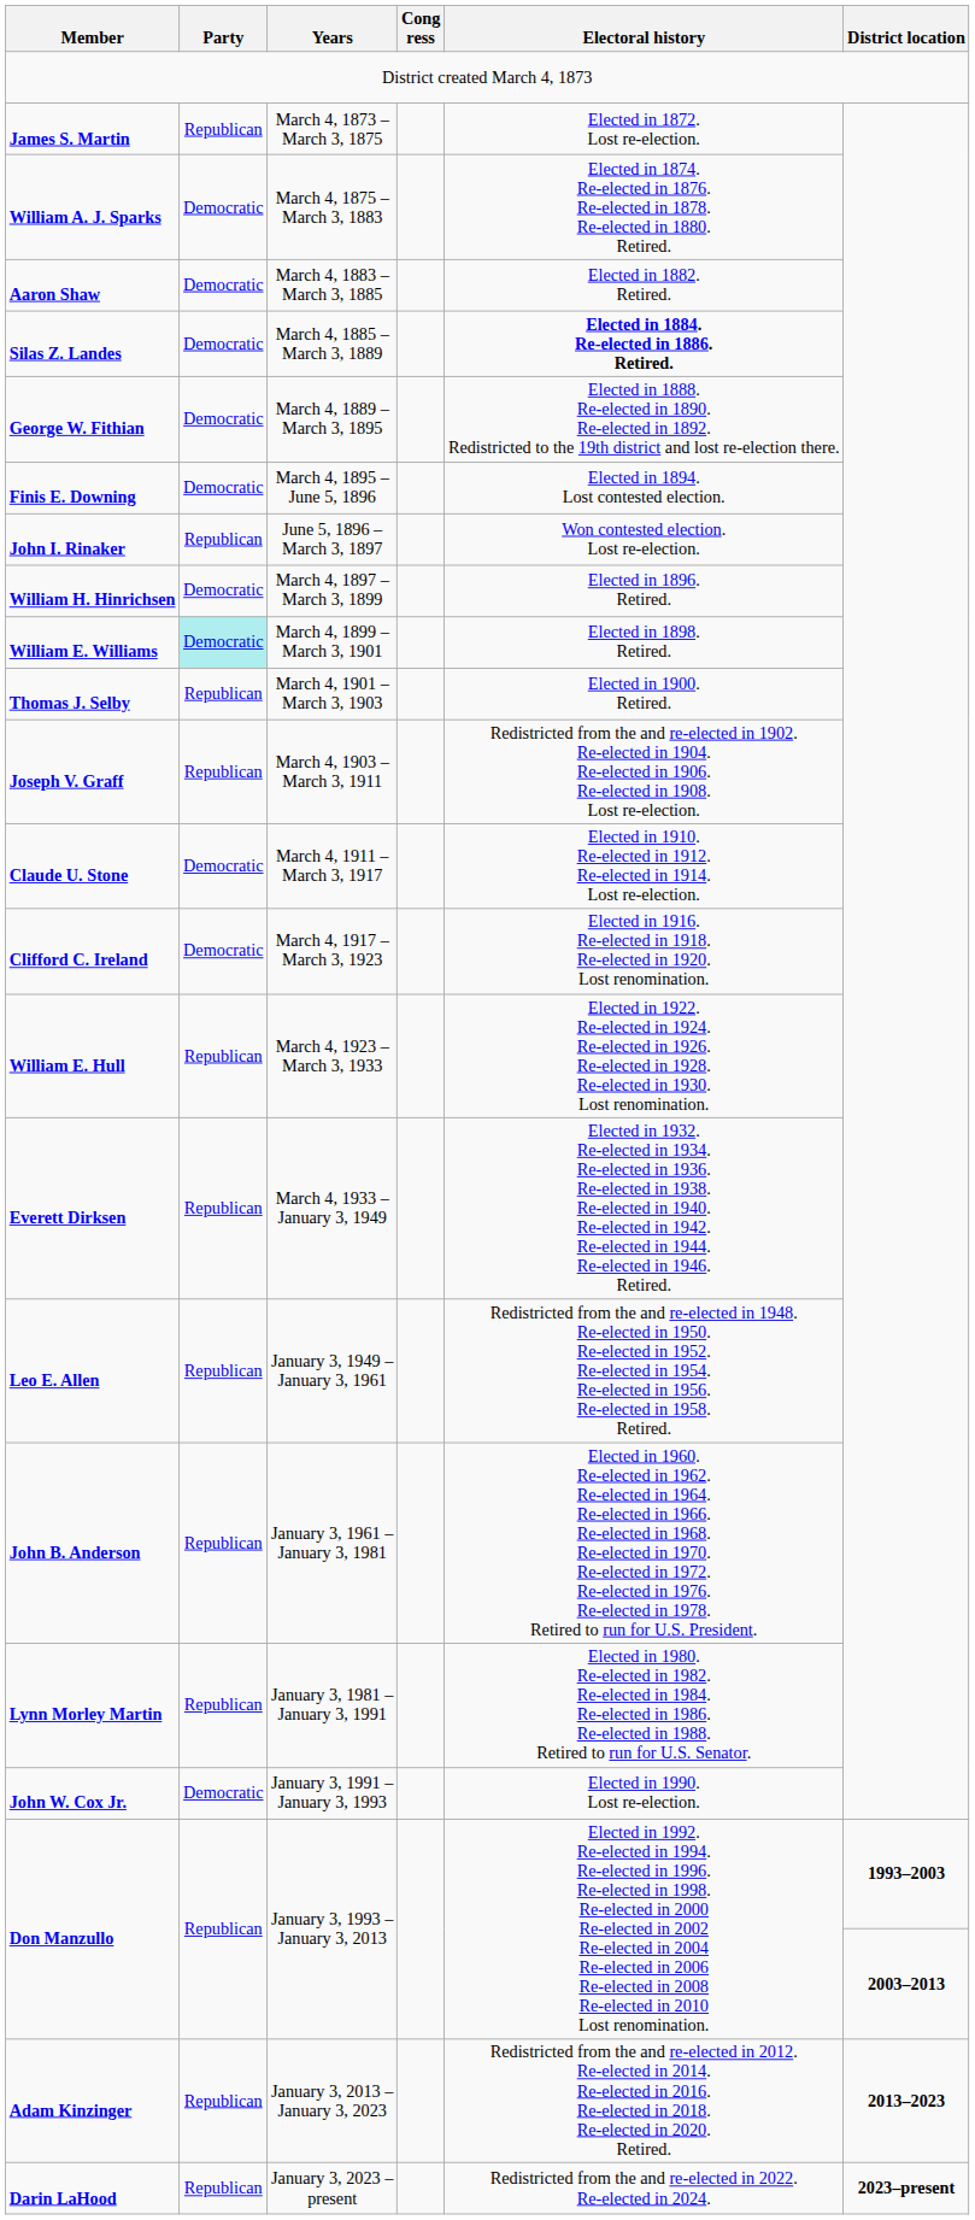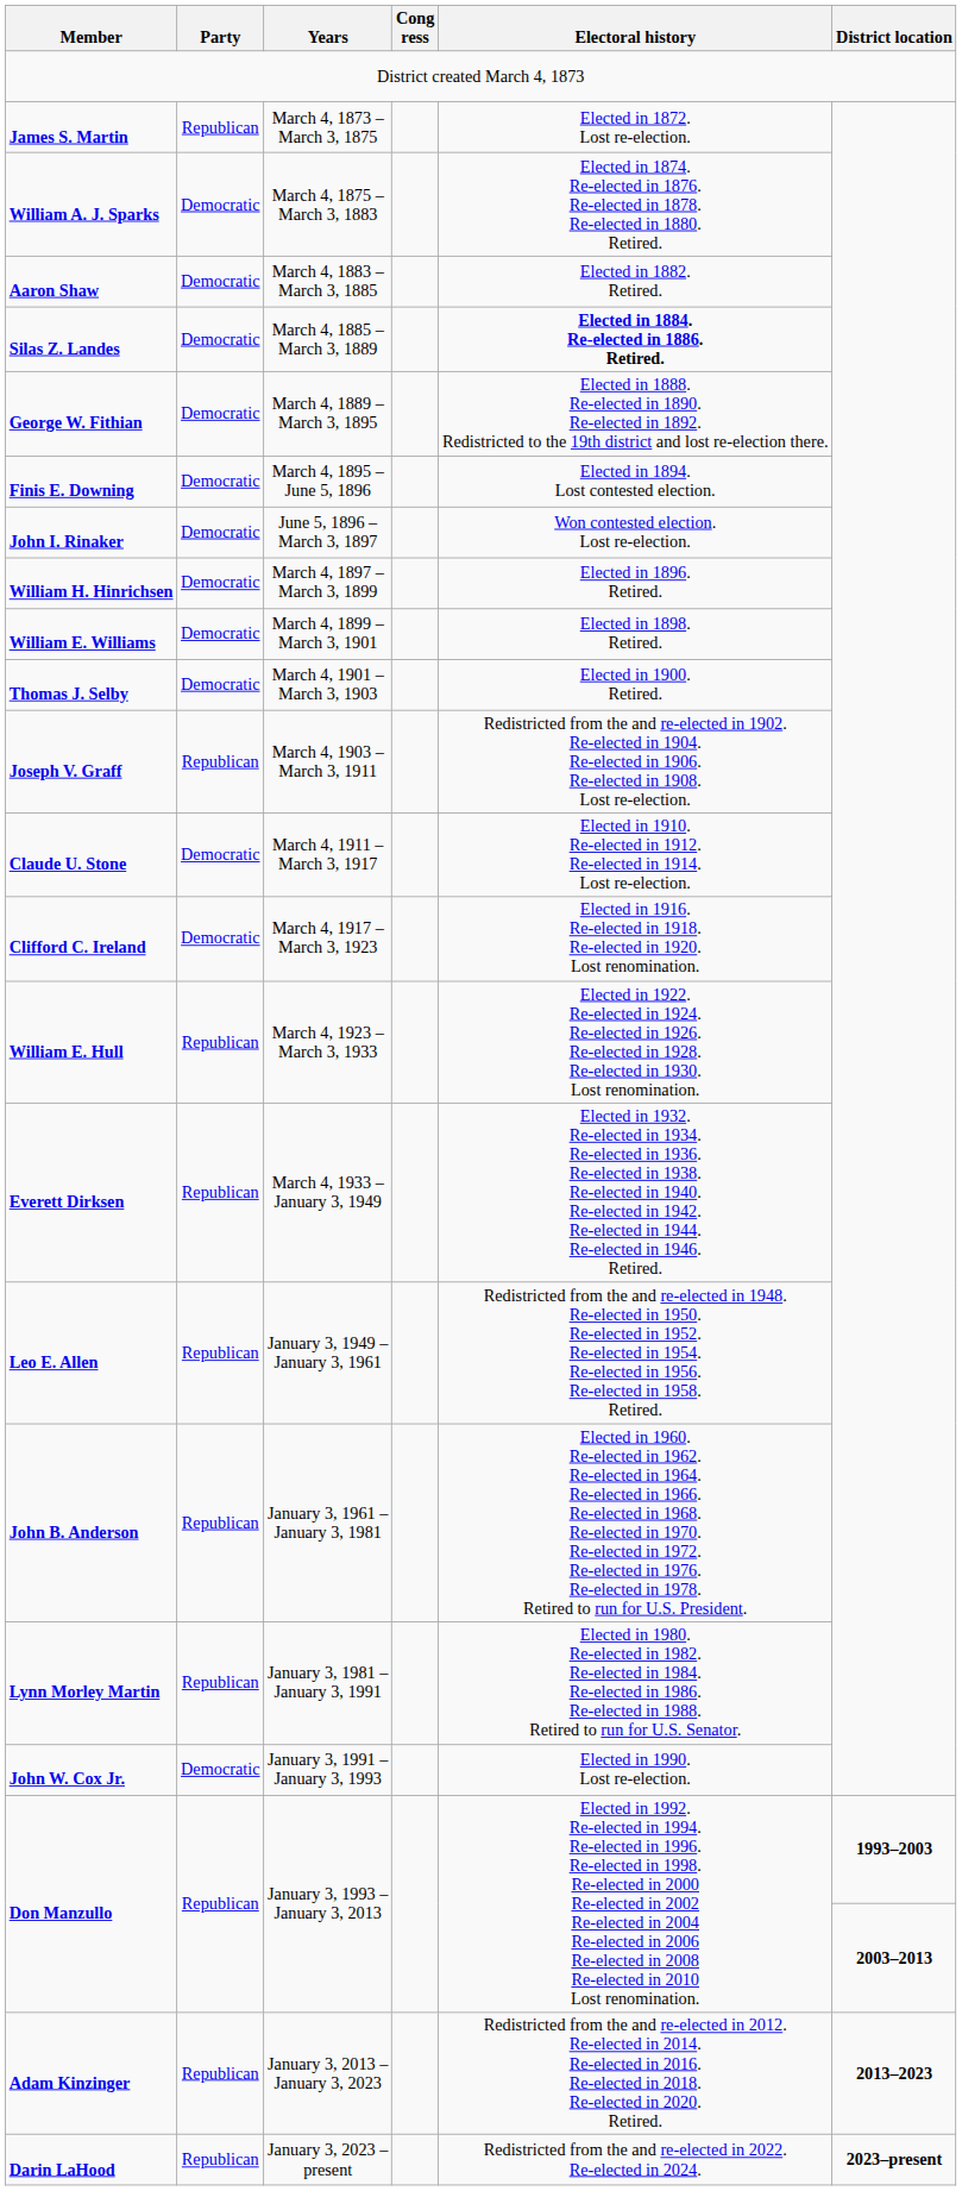 <table class=wikitable style="text-align:center">
 <tr valign=bottom>
 <th>Member</th>
 <th>Party</th>
 <th>Years</th>
 <th>Cong<br>ress</th>
 <th>Electoral history</th>
 <th>District location</th>
 </tr>
 <tr style="height:3em">
 <td colspan=6>District created March 4, 1873</td>
 </tr>
 <tr style="height:3em">
 <td align=left><br> <strong><a href='#'>James S. Martin</a></strong><br></td>
 <td><a href='#'>Republican</a></td>
 <td nowrap>March 4, 1873 –<br>March 3, 1875</td>
 <td></td>
 <td><a href='#'>Elected in 1872</a>.<br>Lost re-election.</td>
 </tr>
 <tr style="height:3em">
 <td align=left><br><strong><a href='#'>William A. J. Sparks</a></strong><br></td>
 <td><a href='#'>Democratic</a></td>
 <td nowrap>March 4, 1875 –<br>March 3, 1883</td>
 <td></td>
 <td><a href='#'>Elected in 1874</a>.<br><a href='#'>Re-elected in 1876</a>.<br><a href='#'>Re-elected in 1878</a>.<br><a href='#'>Re-elected in 1880</a>.<br>Retired.</td>
 </tr>
 <tr style="height:3em">
 <td align=left><br><strong><a href='#'>Aaron Shaw</a></strong><br></td>
 <td><a href='#'>Democratic</a></td>
 <td nowrap>March 4, 1883 –<br>March 3, 1885</td>
 <td></td>
 <td><a href='#'>Elected in 1882</a>.<br>Retired.</td>
 </tr>
 <tr style="height:3em">
 <td align=left><br><strong><a href='#'>Silas Z. Landes</a></strong><br></td>
 <td><a href='#'>Democratic</a></td>
 <td nowrap>March 4, 1885 –<br>March 3, 1889</td>
 <td></td>
 <td><strong><a href='#'>Elected in 1884</a>.<br><a href='#'>Re-elected in 1886</a>.<br> Retired.</strong></td>
 </tr>
 <tr style="height:3em">
 <td align=left><br><strong><a href='#'>George W. Fithian</a></strong><br></td>
 <td><a href='#'>Democratic</a></td>
 <td nowrap>March 4, 1889 –<br>March 3, 1895</td>
 <td></td>
 <td><a href='#'>Elected in 1888</a>.<br><a href='#'>Re-elected in 1890</a>.<br><a href='#'>Re-elected in 1892</a>.<br>Redistricted to the <a href='#'>19th district</a> and lost re-election there.</td>
 </tr>
 <tr style="height:3em">
 <td align=left><br><strong><a href='#'>Finis E. Downing</a></strong><br></td>
 <td><a href='#'>Democratic</a></td>
 <td nowrap>March 4, 1895 –<br>June 5, 1896</td>
 <td></td>
 <td><a href='#'>Elected in 1894</a>.<br>Lost contested election.</td>
 </tr>
 <tr style="height:3em">
 <td align=left><br><strong><a href='#'>John I. Rinaker</a></strong><br></td>
-<td><a href='#'>Republican</a></td>
+<td><a href='#'>Democratic</a></td>
 <td nowrap>June 5, 1896 –<br>March 3, 1897</td>
 <td></td>
 <td><a href='#'>Won contested election</a>.<br>Lost re-election.</td>
 </tr>
 <tr style="height:3em">
 <td align=left><br><strong><a href='#'>William H. Hinrichsen</a></strong><br></td>
 <td><a href='#'>Democratic</a></td>
 <td nowrap>March 4, 1897 –<br>March 3, 1899</td>
 <td></td>
 <td><a href='#'>Elected in 1896</a>.<br>Retired.</td>
 </tr>
 <tr style="height:3em">
 <td align=left><br><strong><a href='#'>William E. Williams</a></strong><br></td>
-<td style="background: paleturquoise;"><a href='#'>Democratic</a></td>
+<td><a href='#'>Democratic</a></td>
 <td nowrap>March 4, 1899 –<br>March 3, 1901</td>
 <td></td>
 <td><a href='#'>Elected in 1898</a>.<br>Retired.</td>
 </tr>
 <tr style="height:3em">
 <td align=left><br><strong><a href='#'>Thomas J. Selby</a></strong><br></td>
-<td><a href='#'>Republican</a></td>
+<td><a href='#'>Democratic</a></td>
 <td nowrap>March 4, 1901 –<br>March 3, 1903</td>
 <td></td>
 <td><a href='#'>Elected in 1900</a>.<br>Retired.</td>
 </tr>
 <tr style="height:3em">
 <td align=left><br><strong><a href='#'>Joseph V. Graff</a></strong><br></td>
 <td><a href='#'>Republican</a></td>
 <td nowrap>March 4, 1903 –<br>March 3, 1911</td>
 <td></td>
 <td>Redistricted from the  and <a href='#'>re-elected in 1902</a>.<br><a href='#'>Re-elected in 1904</a>.<br><a href='#'>Re-elected in 1906</a>.<br><a href='#'>Re-elected in 1908</a>.<br>Lost re-election.</td>
 </tr>
 <tr style="height:3em">
 <td align=left><br><strong><a href='#'>Claude U. Stone</a></strong><br></td>
 <td><a href='#'>Democratic</a></td>
 <td nowrap>March 4, 1911 –<br>March 3, 1917</td>
 <td></td>
 <td><a href='#'>Elected in 1910</a>.<br><a href='#'>Re-elected in 1912</a>.<br><a href='#'>Re-elected in 1914</a>.<br>Lost re-election.</td>
 </tr>
 <tr style="height:3em">
 <td align=left><br><strong><a href='#'>Clifford C. Ireland</a></strong><br></td>
 <td><a href='#'>Democratic</a></td>
 <td nowrap>March 4, 1917 –<br>March 3, 1923</td>
 <td></td>
 <td><a href='#'>Elected in 1916</a>.<br><a href='#'>Re-elected in 1918</a>.<br><a href='#'>Re-elected in 1920</a>.<br>Lost renomination.</td>
 </tr>
 <tr style="height:3em">
 <td align=left><br><strong><a href='#'>William E. Hull</a></strong><br></td>
 <td><a href='#'>Republican</a></td>
 <td nowrap>March 4, 1923 –<br>March 3, 1933</td>
 <td></td>
 <td><a href='#'>Elected in 1922</a>.<br><a href='#'>Re-elected in 1924</a>.<br><a href='#'>Re-elected in 1926</a>.<br><a href='#'>Re-elected in 1928</a>.<br><a href='#'>Re-elected in 1930</a>.<br>Lost renomination.</td>
 </tr>
 <tr style="height:3em">
 <td align=left><br><strong><a href='#'>Everett Dirksen</a></strong><br></td>
 <td><a href='#'>Republican</a></td>
 <td nowrap>March 4, 1933 –<br>January 3, 1949</td>
 <td></td>
 <td><a href='#'>Elected in 1932</a>.<br><a href='#'>Re-elected in 1934</a>.<br><a href='#'>Re-elected in 1936</a>.<br><a href='#'>Re-elected in 1938</a>.<br><a href='#'>Re-elected in 1940</a>.<br><a href='#'>Re-elected in 1942</a>.<br><a href='#'>Re-elected in 1944</a>.<br><a href='#'>Re-elected in 1946</a>.<br>Retired.</td>
 </tr>
 <tr style="height:3em">
 <td align=left><br><strong><a href='#'>Leo E. Allen</a></strong><br></td>
 <td><a href='#'>Republican</a></td>
 <td nowrap>January 3, 1949 –<br>January 3, 1961</td>
 <td></td>
 <td>Redistricted from the  and <a href='#'>re-elected in 1948</a>.<br><a href='#'>Re-elected in 1950</a>.<br><a href='#'>Re-elected in 1952</a>.<br><a href='#'>Re-elected in 1954</a>.<br><a href='#'>Re-elected in 1956</a>.<br><a href='#'>Re-elected in 1958</a>.<br>Retired.</td>
 </tr>
 <tr style="height:3em">
 <td align=left><br><strong><a href='#'>John B. Anderson</a></strong><br></td>
 <td><a href='#'>Republican</a></td>
 <td nowrap>January 3, 1961 –<br>January 3, 1981</td>
 <td></td>
 <td><a href='#'>Elected in 1960</a>.<br><a href='#'>Re-elected in 1962</a>.<br><a href='#'>Re-elected in 1964</a>.<br><a href='#'>Re-elected in 1966</a>.<br><a href='#'>Re-elected in 1968</a>.<br><a href='#'>Re-elected in 1970</a>.<br><a href='#'>Re-elected in 1972</a>.<br><a href='#'>Re-elected in 1976</a>.<br><a href='#'>Re-elected in 1978</a>.<br>Retired to <a href='#'>run for U.S. President</a>.</td>
 </tr>
 <tr style="height:3em">
 <td align=left><br><strong><a href='#'>Lynn Morley Martin</a></strong><br></td>
 <td><a href='#'>Republican</a></td>
 <td nowrap>January 3, 1981 –<br>January 3, 1991</td>
 <td></td>
 <td><a href='#'>Elected in 1980</a>.<br><a href='#'>Re-elected in 1982</a>.<br><a href='#'>Re-elected in 1984</a>.<br><a href='#'>Re-elected in 1986</a>.<br><a href='#'>Re-elected in 1988</a>.<br>Retired to <a href='#'>run for U.S. Senator</a>.</td>
 </tr>
 <tr style="height:3em">
 <td align=left><br><strong><a href='#'>John W. Cox Jr.</a></strong><br></td>
 <td><a href='#'>Democratic</a></td>
 <td nowrap>January 3, 1991 –<br>January 3, 1993</td>
 <td></td>
 <td><a href='#'>Elected in 1990</a>.<br>Lost re-election.</td>
 </tr>
 <tr style="height:3em">
 <td rowspan=2 align=left><br><strong><a href='#'>Don Manzullo</a></strong><br></td>
 <td rowspan=2 ><a href='#'>Republican</a></td>
 <td rowspan=2 nowrap>January 3, 1993 –<br>January 3, 2013</td>
 <td rowspan=2></td>
 <td rowspan=2><a href='#'>Elected in 1992</a>.<br><a href='#'>Re-elected in 1994</a>.<br><a href='#'>Re-elected in 1996</a>.<br><a href='#'>Re-elected in 1998</a>.<br><a href='#'>Re-elected in 2000</a><br><a href='#'>Re-elected in 2002</a><br><a href='#'>Re-elected in 2004</a><br><a href='#'>Re-elected in 2006</a><br><a href='#'>Re-elected in 2008</a><br><a href='#'>Re-elected in 2010</a><br>Lost renomination.</td>
 <td><strong>1993–2003</strong><br></td>
 </tr>
 <tr style="height:3em">
 <td><strong>2003–2013</strong><br></td>
 </tr>
 <tr style="height:3em">
 <td align=left><br><strong><a href='#'>Adam Kinzinger</a></strong><br></td>
 <td><a href='#'>Republican</a></td>
 <td nowrap>January 3, 2013 –<br>January 3, 2023</td>
 <td></td>
 <td>Redistricted from the  and <a href='#'>re-elected in 2012</a>.<br><a href='#'>Re-elected in 2014</a>.<br><a href='#'>Re-elected in 2016</a>.<br><a href='#'>Re-elected in 2018</a>.<br><a href='#'>Re-elected in 2020</a>.<br>Retired.</td>
 <td><strong>2013–2023</strong><br></td>
 </tr>
 <tr style="height:3em">
 <td align=left><br><strong><a href='#'>Darin LaHood</a></strong><br></td>
 <td><a href='#'>Republican</a></td>
 <td nowrap>January 3, 2023 –<br>present</td>
 <td></td>
 <td>Redistricted from the  and <a href='#'>re-elected in 2022</a>.<br><a href='#'>Re-elected in 2024</a>.</td>
 <td><strong>2023–present</strong><br></td>
 </tr>
 </table>
